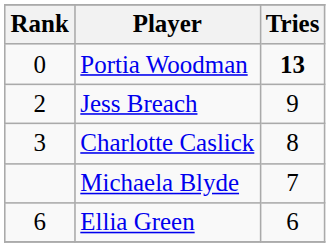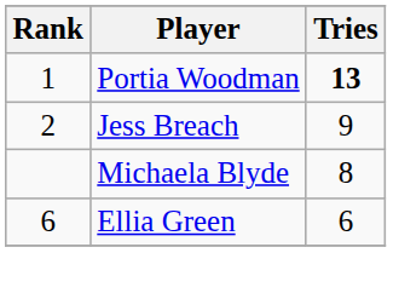 <table class="wikitable sortable">
 <tr>
 </tr>
 <tr>
 <th>Rank</th>
 <th>Player</th>
 <th>Tries</th>
 </tr>
 <tr>
-<td align=center>0</td>
+<td align=center>1</td>
 <td> <a href='#'>Portia Woodman</a></td>
 <td align=center><strong>13</strong></td>
 </tr>
 <tr>
 <td align=center>2</td>
 <td> <a href='#'>Jess Breach</a></td>
 <td align=center>9</td>
 </tr>
 <tr>
-<td align=center>3</td>
-<td> <a href='#'>Charlotte Caslick</a></td>
-<td align=center>8</td>
-</tr>
-<tr>
 <td align=center></td>
 <td> <a href='#'>Michaela Blyde</a></td>
-<td align=center>7</td>
+<td align=center>8</td>
 </tr>
 <tr>
 <td align=center>6</td>
 <td> <a href='#'>Ellia Green</a></td>
 <td align=center>6</td>
 </tr>
 <tr>
 </tr>
 </table>
